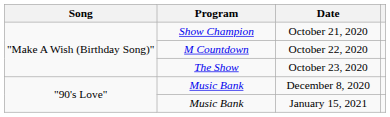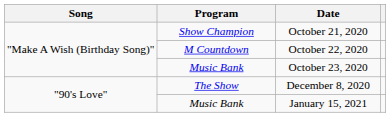 <table class="wikitable" style="text-align:center">
 <tr>
 <th>Song</th>
 <th width="160">Program</th>
 <th width="140">Date</th>
 <th></th>
 </tr>
 <tr>
 <td rowspan="3">"Make A Wish (Birthday Song)"</td>
 <td><em><a href='#'>Show Champion</a></em></td>
 <td>October 21, 2020</td>
 <td></td>
 </tr>
 <tr>
 <td><em><a href='#'>M Countdown</a></em></td>
 <td>October 22, 2020</td>
 <td></td>
 </tr>
 <tr>
-<td><em><a href='#'>The Show</a></em></td>
+<td><em><a href='#'>Music Bank</a></em></td>
 <td>October 23, 2020</td>
 <td></td>
 </tr>
 <tr>
 <td rowspan="2">"90's Love"</td>
-<td><em><a href='#'>Music Bank</a></em></td>
+<td><em><a href='#'>The Show</a></em></td>
 <td>December 8, 2020</td>
 <td></td>
 </tr>
 <tr>
 <td><em>Music Bank</em></td>
 <td>January 15, 2021</td>
 <td></td>
 </tr>
 </table>
